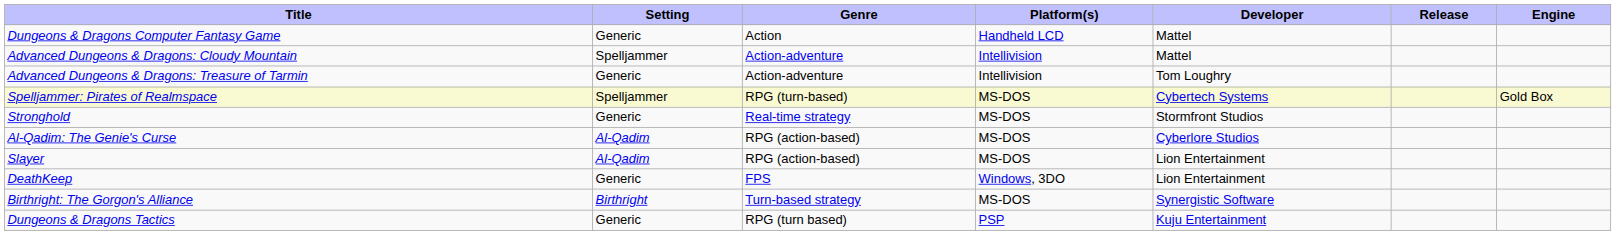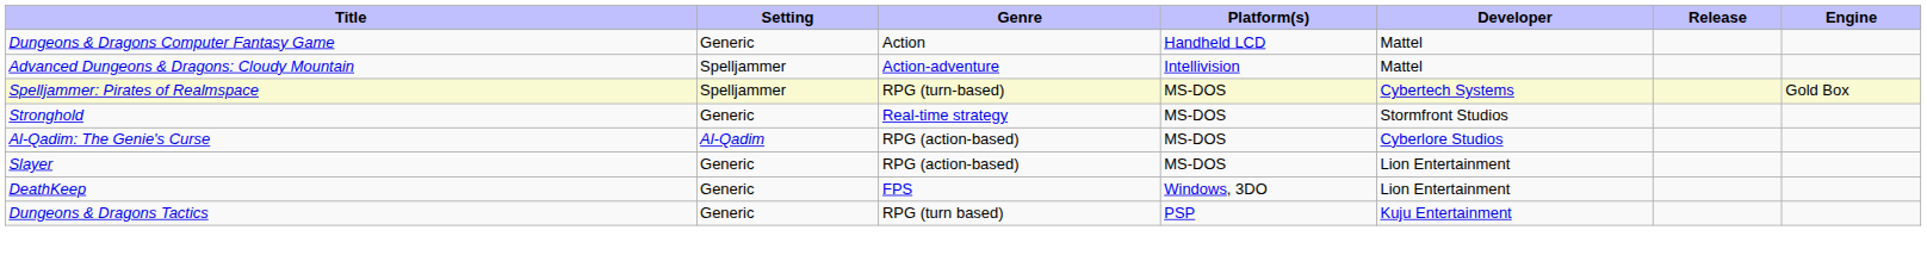 <table class="wikitable sortable" style="text-align:left; width:100%;">
 <tr>
 <th style="background:#C0C0FF;">Title</th>
 <th style="background:#C0C0FF;">Setting</th>
 <th style="background:#C0C0FF;">Genre</th>
 <th style="background:#C0C0FF;">Platform(s)</th>
 <th style="background:#C0C0FF;">Developer</th>
 <th style="background:#C0C0FF;">Release</th>
 <th style="background:#C0C0FF;">Engine</th>
 </tr>
 <tr>
 <td><em><a href='#'>Dungeons & Dragons Computer Fantasy Game</a></em></td>
 <td>Generic</td>
 <td>Action</td>
 <td><a href='#'>Handheld LCD</a></td>
 <td>Mattel</td>
 <td></td>
 <td></td>
 </tr>
 <tr>
 <td><em><a href='#'>Advanced Dungeons & Dragons: Cloudy Mountain</a></em></td>
 <td>Spelljammer</td>
 <td><a href='#'>Action-adventure</a></td>
 <td><a href='#'>Intellivision</a></td>
 <td>Mattel</td>
-<td></td>
-<td></td>
-</tr>
-<tr>
-<td><em><a href='#'>Advanced Dungeons & Dragons: Treasure of Tarmin</a></em></td>
-<td>Generic</td>
-<td>Action-adventure</td>
-<td>Intellivision</td>
-<td>Tom Loughry</td>
 <td></td>
 <td></td>
 </tr>
 <tr style="background-color:LightGoldenrodYellow;">
 <td><em><a href='#'>Spelljammer: Pirates of Realmspace</a></em></td>
 <td>Spelljammer</td>
 <td>RPG (turn-based)</td>
 <td>MS-DOS</td>
 <td><a href='#'>Cybertech Systems</a></td>
 <td></td>
 <td>Gold Box</td>
 </tr>
 <tr>
 <td><em><a href='#'>Stronghold</a></em></td>
 <td>Generic</td>
 <td><a href='#'>Real-time strategy</a></td>
 <td>MS-DOS</td>
 <td>Stormfront Studios</td>
 <td></td>
 <td></td>
 </tr>
 <tr>
 <td><em><a href='#'>Al-Qadim: The Genie's Curse</a></em></td>
 <td><em><a href='#'>Al-Qadim</a></em></td>
 <td>RPG (action-based)</td>
 <td>MS-DOS</td>
 <td><a href='#'>Cyberlore Studios</a></td>
 <td></td>
 <td></td>
 </tr>
 <tr>
 <td><em><a href='#'>Slayer</a></em></td>
-<td><em><a href='#'>Al-Qadim</a></em></td>
+<td>Generic</td>
 <td>RPG (action-based)</td>
 <td>MS-DOS</td>
 <td>Lion Entertainment</td>
 <td></td>
 <td></td>
 </tr>
 <tr>
 <td><em><a href='#'>DeathKeep</a></em></td>
 <td>Generic</td>
 <td><a href='#'>FPS</a></td>
 <td><a href='#'>Windows</a>, 3DO</td>
 <td>Lion Entertainment</td>
 <td></td>
 <td></td>
 </tr>
 <tr>
-<td><em><a href='#'>Birthright: The Gorgon's Alliance</a></em></td>
-<td><em><a href='#'>Birthright</a></em></td>
-<td><a href='#'>Turn-based strategy</a></td>
-<td>MS-DOS</td>
-<td><a href='#'>Synergistic Software</a></td>
-<td></td>
-<td></td>
-</tr>
-<tr>
 <td><em><a href='#'>Dungeons & Dragons Tactics</a></em></td>
 <td>Generic</td>
 <td>RPG (turn based)</td>
 <td><a href='#'>PSP</a></td>
 <td><a href='#'>Kuju Entertainment</a></td>
 <td></td>
 <td></td>
 </tr>
 </table>
